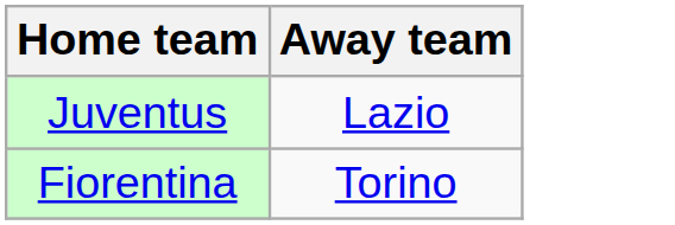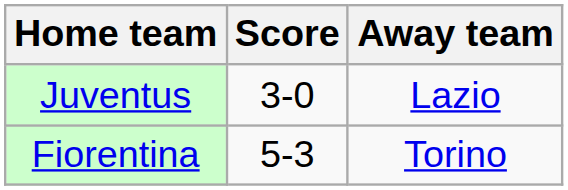 <table class="wikitable" style="text-align: center">
 <tr>
 <th>Home team</th>
+<th>Score</th>
 <th>Away team</th>
 </tr>
 <tr>
 <td bgcolor="ccffcc"><a href='#'>Juventus</a></td>
+<td>3-0</td>
 <td><a href='#'>Lazio</a></td>
 </tr>
 <tr>
 <td bgcolor="ccffcc"><a href='#'>Fiorentina</a></td>
+<td>5-3</td>
 <td><a href='#'>Torino</a></td>
 </tr>
 </table>
